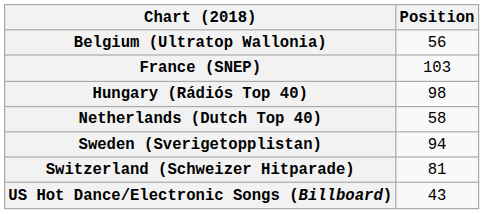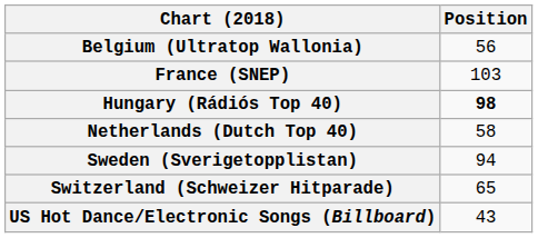 <table class="wikitable sortable plainrowheaders" style="text-align:center">
 <tr>
 <th scope="col">Chart (2018)</th>
 <th scope="col">Position</th>
 </tr>
 <tr>
 <th scope="row">Belgium (Ultratop Wallonia)</th>
 <td>56</td>
 </tr>
 <tr>
 <th scope="row">France (SNEP)</th>
 <td>103</td>
 </tr>
 <tr>
 <th scope="row">Hungary (Rádiós Top 40)</th>
-<td>98</td>
+<td><strong>98</strong></td>
 </tr>
 <tr>
 <th scope="row">Netherlands (Dutch Top 40)</th>
 <td>58</td>
 </tr>
 <tr>
 <th scope="row">Sweden (Sverigetopplistan)</th>
 <td>94</td>
 </tr>
 <tr>
 <th scope="row">Switzerland (Schweizer Hitparade)</th>
-<td>81</td>
+<td>65</td>
 </tr>
 <tr>
 <th scope="row">US Hot Dance/Electronic Songs (<em>Billboard</em>)</th>
 <td>43</td>
 </tr>
 </table>
